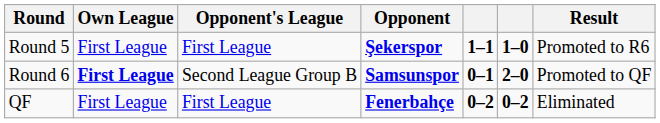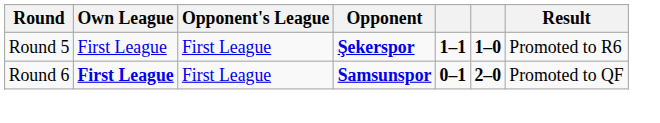 <table class="wikitable" style="text-align: left;">
 <tr>
 <th>Round</th>
 <th>Own League</th>
 <th>Opponent's League</th>
 <th>Opponent</th>
 <th></th>
 <th></th>
 <th>Result</th>
 </tr>
 <tr>
 <td>Round 5</td>
 <td><a href='#'>First League</a></td>
 <td><a href='#'>First League</a></td>
 <td><strong><a href='#'>Şekerspor</a></strong></td>
 <td align="center"><strong>1–1</strong></td>
 <td align="center"><strong>1–0</strong></td>
 <td>Promoted to R6</td>
 </tr>
 <tr>
 <td>Round 6</td>
 <td><strong><a href='#'>First League</a></strong></td>
-<td>Second League Group B</td>
+<td><a href='#'>First League</a></td>
 <td><strong><a href='#'>Samsunspor</a></strong></td>
 <td align="center"><strong>0–1</strong></td>
 <td align="center"><strong>2–0</strong></td>
 <td>Promoted to QF</td>
 </tr>
-<tr>
-<td>QF</td>
-<td><a href='#'>First League</a></td>
-<td><a href='#'>First League</a></td>
-<td><strong><a href='#'>Fenerbahçe</a></strong></td>
-<td align="center"><strong>0–2</strong></td>
-<td align="center"><strong>0–2</strong></td>
-<td>Eliminated</td>
-</tr>
 </table>
